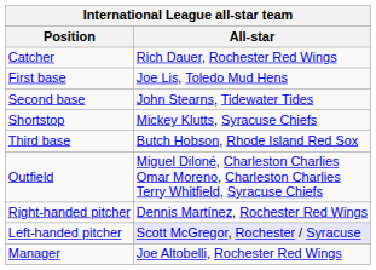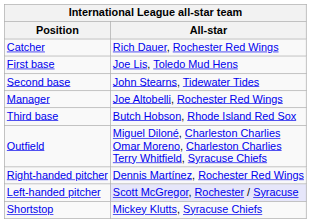 <table class="wikitable">
 <tr>
 <th colspan="2">International League all-star team</th>
 </tr>
 <tr>
 <th>Position</th>
 <th>All-star</th>
 </tr>
 <tr>
 <td><a href='#'>Catcher</a></td>
 <td><a href='#'>Rich Dauer</a>, <a href='#'>Rochester Red Wings</a></td>
 </tr>
 <tr>
 <td><a href='#'>First base</a></td>
 <td><a href='#'>Joe Lis</a>, <a href='#'>Toledo Mud Hens</a></td>
 </tr>
 <tr>
 <td><a href='#'>Second base</a></td>
 <td><a href='#'>John Stearns</a>, <a href='#'>Tidewater Tides</a></td>
 </tr>
 <tr>
-<td><a href='#'>Shortstop</a></td>
-<td><a href='#'>Mickey Klutts</a>, <a href='#'>Syracuse Chiefs</a></td>
+<td><a href='#'>Manager</a></td>
+<td><a href='#'>Joe Altobelli</a>, <a href='#'>Rochester Red Wings</a></td>
 </tr>
 <tr>
 <td><a href='#'>Third base</a></td>
 <td><a href='#'>Butch Hobson</a>, <a href='#'>Rhode Island Red Sox</a></td>
 </tr>
 <tr>
 <td><a href='#'>Outfield</a></td>
 <td><a href='#'>Miguel Diloné</a>, <a href='#'>Charleston Charlies</a> <br> <a href='#'>Omar Moreno</a>, <a href='#'>Charleston Charlies</a> <br> <a href='#'>Terry Whitfield</a>, <a href='#'>Syracuse Chiefs</a></td>
 </tr>
 <tr>
 <td><a href='#'>Right-handed pitcher</a></td>
 <td><a href='#'>Dennis Martínez</a>, <a href='#'>Rochester Red Wings</a></td>
 </tr>
 <tr>
 <td><a href='#'>Left-handed pitcher</a></td>
 <td style="background: lavender;"><a href='#'>Scott McGregor</a>, <a href='#'>Rochester</a> / <a href='#'>Syracuse</a></td>
 </tr>
 <tr>
-<td><a href='#'>Manager</a></td>
-<td><a href='#'>Joe Altobelli</a>, <a href='#'>Rochester Red Wings</a></td>
+<td><a href='#'>Shortstop</a></td>
+<td><a href='#'>Mickey Klutts</a>, <a href='#'>Syracuse Chiefs</a></td>
 </tr>
 </table>
